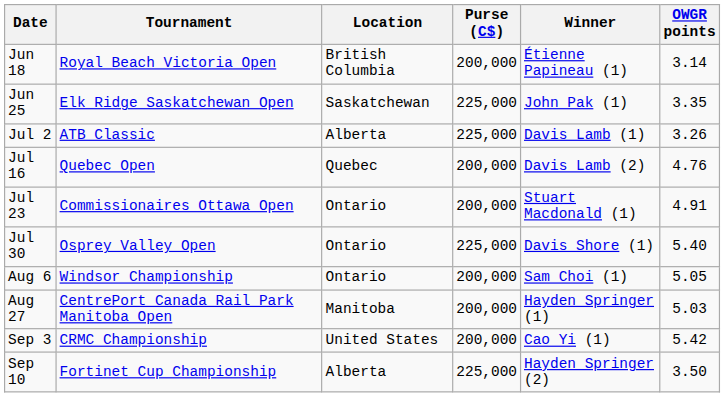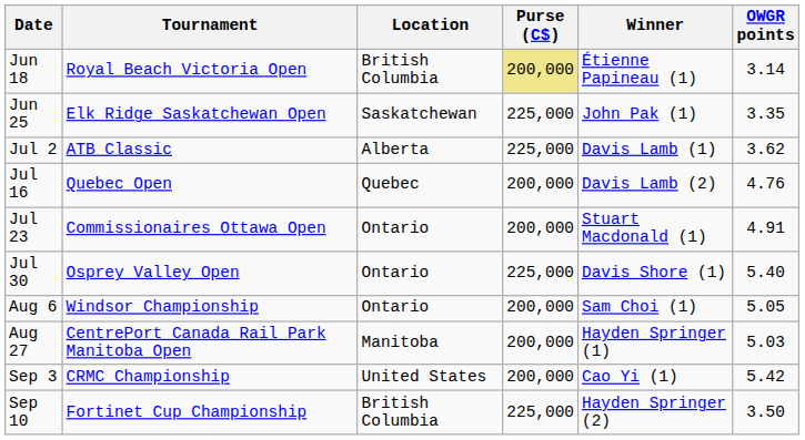 <table class="wikitable" style="font-size:95%">
 <tr>
 <th>Date</th>
 <th>Tournament</th>
 <th>Location</th>
 <th>Purse<br>(<a href='#'>C$</a>)</th>
 <th>Winner</th>
 <th><a href='#'>OWGR</a><br>points</th>
 </tr>
 <tr>
 <td>Jun 18</td>
 <td><a href='#'>Royal Beach Victoria Open</a></td>
 <td>British Columbia</td>
-<td align=right>200,000</td>
+<td align=right style="background: khaki;">200,000</td>
 <td> <a href='#'>Étienne Papineau</a> (1)</td>
 <td align=center>3.14</td>
 </tr>
 <tr>
 <td>Jun 25</td>
 <td><a href='#'>Elk Ridge Saskatchewan Open</a></td>
 <td>Saskatchewan</td>
 <td align=right>225,000</td>
 <td> <a href='#'>John Pak</a> (1)</td>
 <td align=center>3.35</td>
 </tr>
 <tr>
 <td>Jul 2</td>
 <td><a href='#'>ATB Classic</a></td>
 <td>Alberta</td>
 <td align=right>225,000</td>
 <td> <a href='#'>Davis Lamb</a> (1)</td>
-<td align=center>3.26</td>
+<td align=center>3.62</td>
 </tr>
 <tr>
 <td>Jul 16</td>
 <td><a href='#'>Quebec Open</a></td>
 <td>Quebec</td>
 <td align=right>200,000</td>
 <td> <a href='#'>Davis Lamb</a> (2)</td>
 <td align=center>4.76</td>
 </tr>
 <tr>
 <td>Jul 23</td>
 <td><a href='#'>Commissionaires Ottawa Open</a></td>
 <td>Ontario</td>
 <td align=right>200,000</td>
 <td> <a href='#'>Stuart Macdonald</a> (1)</td>
 <td align=center>4.91</td>
 </tr>
 <tr>
 <td>Jul 30</td>
 <td><a href='#'>Osprey Valley Open</a></td>
 <td>Ontario</td>
 <td align=right>225,000</td>
 <td> <a href='#'>Davis Shore</a> (1)</td>
 <td align=center>5.40</td>
 </tr>
 <tr>
 <td>Aug 6</td>
 <td><a href='#'>Windsor Championship</a></td>
 <td>Ontario</td>
 <td align=right>200,000</td>
 <td> <a href='#'>Sam Choi</a> (1)</td>
 <td align=center>5.05</td>
 </tr>
 <tr>
 <td>Aug 27</td>
 <td><a href='#'>CentrePort Canada Rail Park Manitoba Open</a></td>
 <td>Manitoba</td>
 <td align=right>200,000</td>
 <td> <a href='#'>Hayden Springer</a> (1)</td>
 <td align=center>5.03</td>
 </tr>
 <tr>
 <td>Sep 3</td>
 <td><a href='#'>CRMC Championship</a></td>
 <td>United States</td>
 <td align=right>200,000</td>
 <td> <a href='#'>Cao Yi</a> (1)</td>
 <td align=center>5.42</td>
 </tr>
 <tr>
 <td>Sep 10</td>
 <td><a href='#'>Fortinet Cup Championship</a></td>
-<td>Alberta</td>
+<td>British Columbia</td>
 <td align=right>225,000</td>
 <td> <a href='#'>Hayden Springer</a> (2)</td>
 <td align=center>3.50</td>
 </tr>
 </table>
